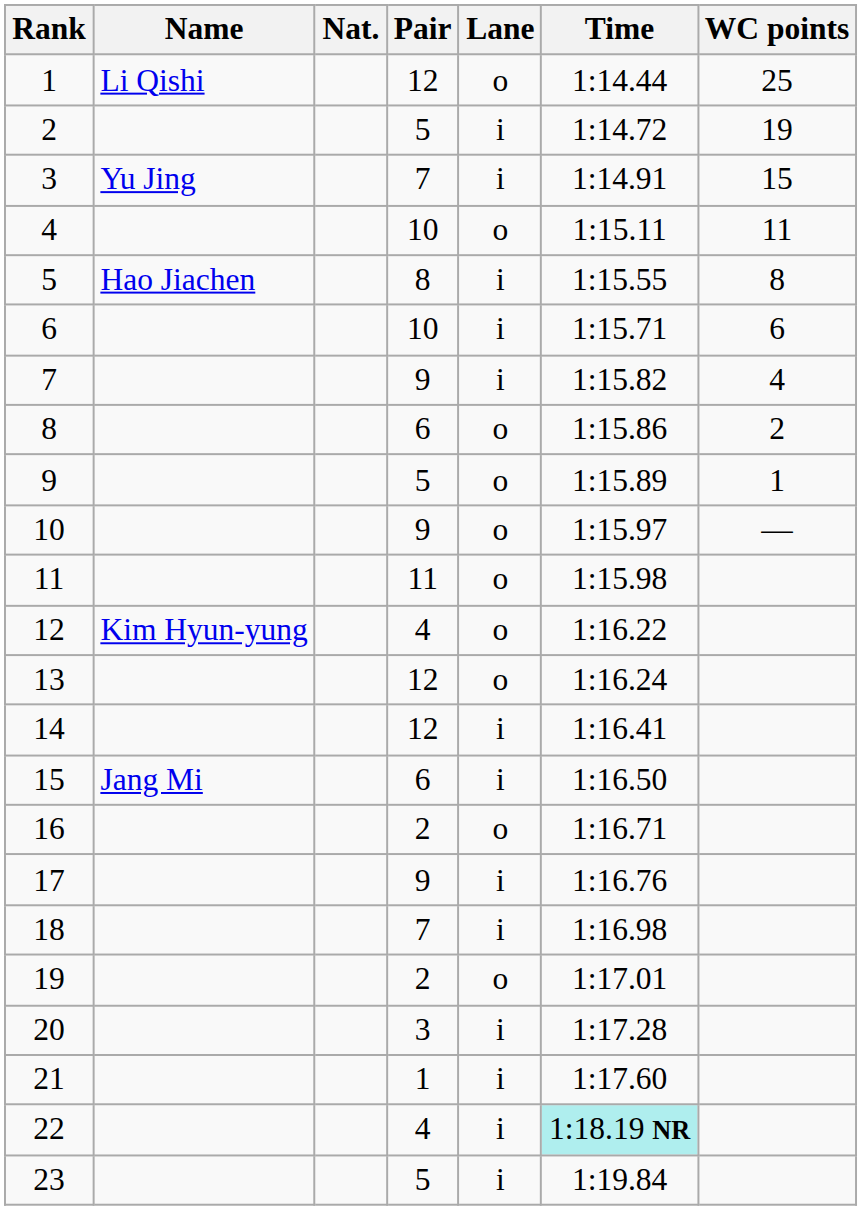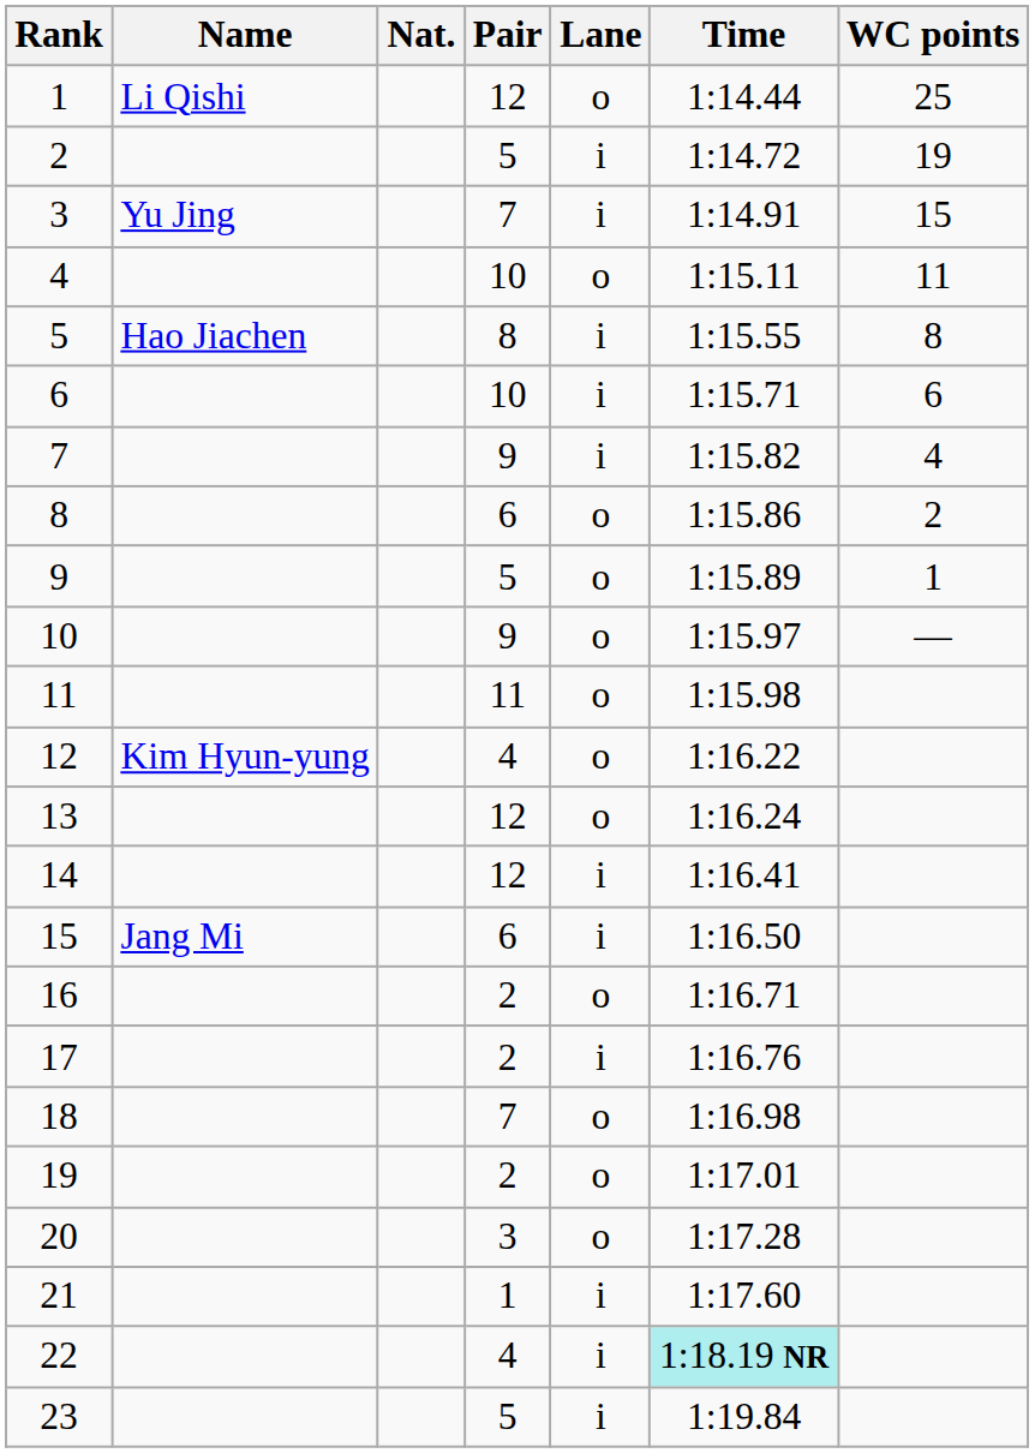 <table class="wikitable sortable" style="text-align:center">
 <tr>
 <th>Rank</th>
 <th>Name</th>
 <th>Nat.</th>
 <th>Pair</th>
 <th>Lane</th>
 <th>Time</th>
 <th>WC points</th>
 </tr>
 <tr>
 <td>1</td>
 <td align=left><a href='#'>Li Qishi</a></td>
 <td></td>
 <td>12</td>
 <td>o</td>
 <td>1:14.44</td>
 <td>25</td>
 </tr>
 <tr>
 <td>2</td>
 <td align=left></td>
 <td></td>
 <td>5</td>
 <td>i</td>
 <td>1:14.72</td>
 <td>19</td>
 </tr>
 <tr>
 <td>3</td>
 <td align=left><a href='#'>Yu Jing</a></td>
 <td></td>
 <td>7</td>
 <td>i</td>
 <td>1:14.91</td>
 <td>15</td>
 </tr>
 <tr>
 <td>4</td>
 <td align=left></td>
 <td></td>
 <td>10</td>
 <td>o</td>
 <td>1:15.11</td>
 <td>11</td>
 </tr>
 <tr>
 <td>5</td>
 <td align=left><a href='#'>Hao Jiachen</a></td>
 <td></td>
 <td>8</td>
 <td>i</td>
 <td>1:15.55</td>
 <td>8</td>
 </tr>
 <tr>
 <td>6</td>
 <td align=left></td>
 <td></td>
 <td>10</td>
 <td>i</td>
 <td>1:15.71</td>
 <td>6</td>
 </tr>
 <tr>
 <td>7</td>
 <td align=left></td>
 <td></td>
 <td>9</td>
 <td>i</td>
 <td>1:15.82</td>
 <td>4</td>
 </tr>
 <tr>
 <td>8</td>
 <td align=left></td>
 <td></td>
 <td>6</td>
 <td>o</td>
 <td>1:15.86</td>
 <td>2</td>
 </tr>
 <tr>
 <td>9</td>
 <td align=left></td>
 <td></td>
 <td>5</td>
 <td>o</td>
 <td>1:15.89</td>
 <td>1</td>
 </tr>
 <tr>
 <td>10</td>
 <td align=left></td>
 <td></td>
 <td>9</td>
 <td>o</td>
 <td>1:15.97</td>
 <td>—</td>
 </tr>
 <tr>
 <td>11</td>
 <td align=left></td>
 <td></td>
 <td>11</td>
 <td>o</td>
 <td>1:15.98</td>
 <td></td>
 </tr>
 <tr>
 <td>12</td>
 <td align=left><a href='#'>Kim Hyun-yung</a></td>
 <td></td>
 <td>4</td>
 <td>o</td>
 <td>1:16.22</td>
 <td></td>
 </tr>
 <tr>
 <td>13</td>
 <td align=left></td>
 <td></td>
 <td>12</td>
 <td>o</td>
 <td>1:16.24</td>
 <td></td>
 </tr>
 <tr>
 <td>14</td>
 <td align=left></td>
 <td></td>
 <td>12</td>
 <td>i</td>
 <td>1:16.41</td>
 <td></td>
 </tr>
 <tr>
 <td>15</td>
 <td align=left><a href='#'>Jang Mi</a></td>
 <td></td>
 <td>6</td>
 <td>i</td>
 <td>1:16.50</td>
 <td></td>
 </tr>
 <tr>
 <td>16</td>
 <td align=left></td>
 <td></td>
 <td>2</td>
 <td>o</td>
 <td>1:16.71</td>
 <td></td>
 </tr>
 <tr>
 <td>17</td>
 <td align=left></td>
 <td></td>
-<td>9</td>
+<td>2</td>
 <td>i</td>
 <td>1:16.76</td>
 <td></td>
 </tr>
 <tr>
 <td>18</td>
 <td align=left></td>
 <td></td>
 <td>7</td>
-<td>i</td>
+<td>o</td>
 <td>1:16.98</td>
 <td></td>
 </tr>
 <tr>
 <td>19</td>
 <td align=left></td>
 <td></td>
 <td>2</td>
 <td>o</td>
 <td>1:17.01</td>
 <td></td>
 </tr>
 <tr>
 <td>20</td>
 <td align=left></td>
 <td></td>
 <td>3</td>
-<td>i</td>
+<td>o</td>
 <td>1:17.28</td>
 <td></td>
 </tr>
 <tr>
 <td>21</td>
 <td align=left></td>
 <td></td>
 <td>1</td>
 <td>i</td>
 <td>1:17.60</td>
 <td></td>
 </tr>
 <tr>
 <td>22</td>
 <td align=left></td>
 <td></td>
 <td>4</td>
 <td>i</td>
 <td style="background: paleturquoise;">1:18.19 <strong><small>NR</small></strong></td>
 <td></td>
 </tr>
 <tr>
 <td>23</td>
 <td align=left></td>
 <td></td>
 <td>5</td>
 <td>i</td>
 <td>1:19.84</td>
 <td></td>
 </tr>
 </table>
